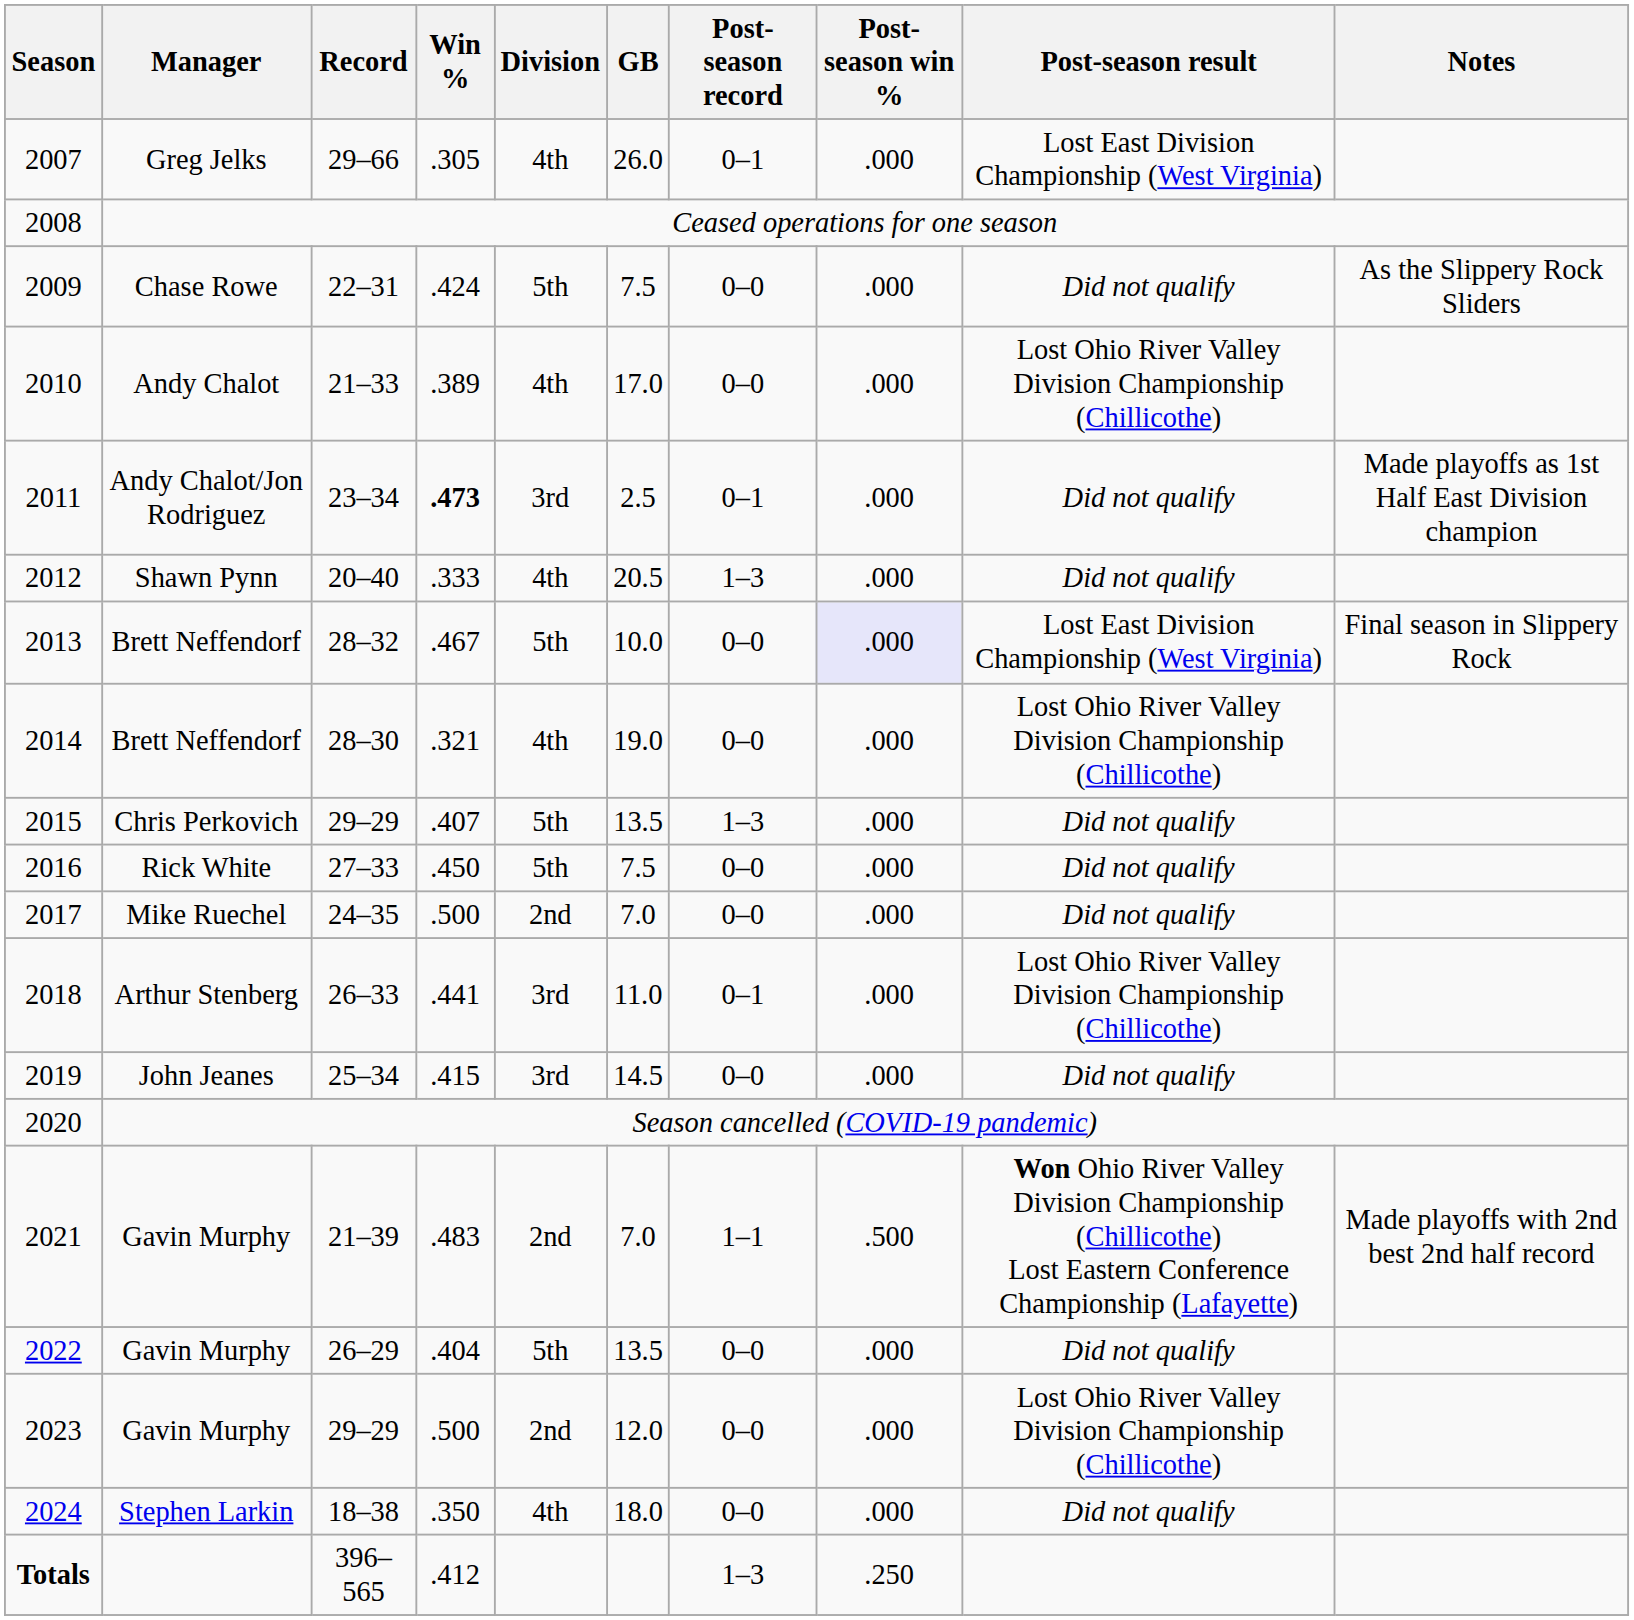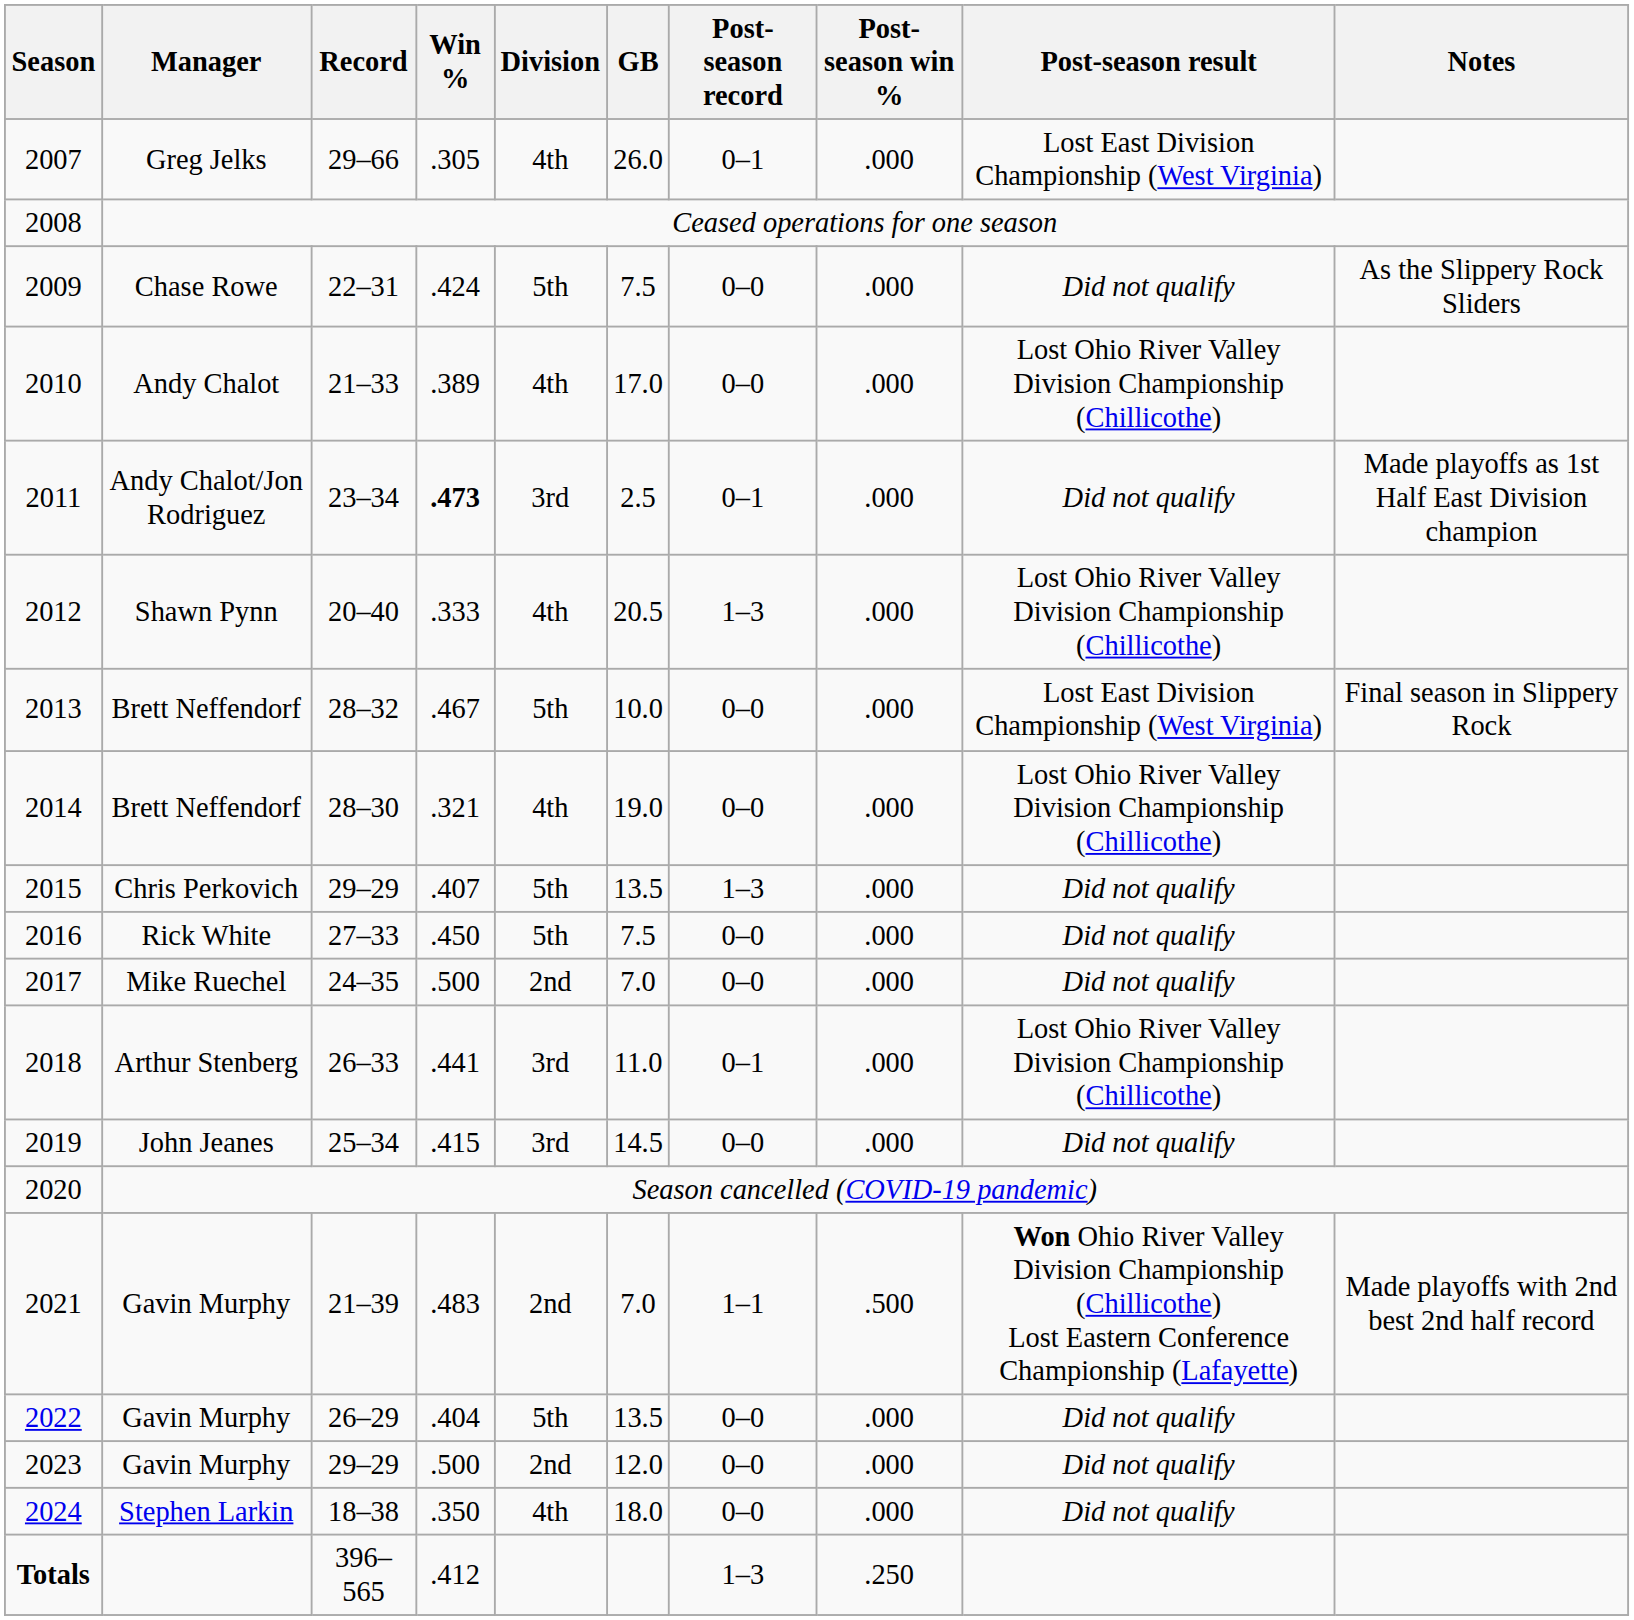 <table class="wikitable sortable" style="font-size: 95%; text-align:center;">
 <tr>
 <th>Season</th>
 <th>Manager</th>
 <th>Record</th>
 <th>Win %</th>
 <th>Division</th>
 <th>GB</th>
 <th>Post-season record</th>
 <th>Post-season win %</th>
 <th>Post-season result</th>
 <th>Notes</th>
 </tr>
 <tr>
 <td>2007</td>
 <td>Greg Jelks</td>
 <td>29–66</td>
 <td>.305</td>
 <td>4th</td>
 <td>26.0</td>
 <td>0–1</td>
 <td>.000</td>
 <td>Lost East Division Championship (<a href='#'>West Virginia</a>)</td>
 <td></td>
 </tr>
 <tr>
 <td>2008</td>
 <td colspan="9"><em>Ceased operations for one season</em></td>
 </tr>
 <tr>
 <td>2009</td>
 <td>Chase Rowe</td>
 <td>22–31</td>
 <td>.424</td>
 <td>5th</td>
 <td>7.5</td>
 <td>0–0</td>
 <td>.000</td>
 <td><em>Did not qualify</em></td>
 <td>As the Slippery Rock Sliders</td>
 </tr>
 <tr>
 <td>2010</td>
 <td>Andy Chalot</td>
 <td>21–33</td>
 <td>.389</td>
 <td>4th</td>
 <td>17.0</td>
 <td>0–0</td>
 <td>.000</td>
 <td>Lost Ohio River Valley Division Championship (<a href='#'>Chillicothe</a>)</td>
 <td></td>
 </tr>
 <tr>
 <td>2011</td>
 <td>Andy Chalot/Jon Rodriguez</td>
 <td>23–34</td>
 <td><strong>.473</strong></td>
 <td>3rd</td>
 <td>2.5</td>
 <td>0–1</td>
 <td>.000</td>
 <td><em>Did not qualify</em></td>
 <td>Made playoffs as 1st Half East Division champion</td>
 </tr>
 <tr>
 <td>2012</td>
 <td>Shawn Pynn</td>
 <td>20–40</td>
 <td>.333</td>
 <td>4th</td>
 <td>20.5</td>
 <td>1–3</td>
 <td>.000</td>
-<td><em>Did not qualify</em></td>
+<td>Lost Ohio River Valley Division Championship (<a href='#'>Chillicothe</a>)</td>
 <td></td>
 </tr>
 <tr>
 <td>2013</td>
 <td>Brett Neffendorf</td>
 <td>28–32</td>
 <td>.467</td>
 <td>5th</td>
 <td>10.0</td>
 <td>0–0</td>
-<td style="background: lavender;">.000</td>
+<td>.000</td>
 <td>Lost East Division Championship (<a href='#'>West Virginia</a>)</td>
 <td>Final season in Slippery Rock</td>
 </tr>
 <tr>
 <td>2014</td>
 <td>Brett Neffendorf</td>
 <td>28–30</td>
 <td>.321</td>
 <td>4th</td>
 <td>19.0</td>
 <td>0–0</td>
 <td>.000</td>
 <td>Lost Ohio River Valley Division Championship (<a href='#'>Chillicothe</a>)</td>
 <td></td>
 </tr>
 <tr>
 <td>2015</td>
 <td>Chris Perkovich</td>
 <td>29–29</td>
 <td>.407</td>
 <td>5th</td>
 <td>13.5</td>
 <td>1–3</td>
 <td>.000</td>
 <td><em>Did not qualify</em></td>
 <td></td>
 </tr>
 <tr>
 <td>2016</td>
 <td>Rick White</td>
 <td>27–33</td>
 <td>.450</td>
 <td>5th</td>
 <td>7.5</td>
 <td>0–0</td>
 <td>.000</td>
 <td><em>Did not qualify</em></td>
 <td></td>
 </tr>
 <tr>
 <td>2017</td>
 <td>Mike Ruechel</td>
 <td>24–35</td>
 <td>.500</td>
 <td>2nd</td>
 <td>7.0</td>
 <td>0–0</td>
 <td>.000</td>
 <td><em>Did not qualify</em></td>
 <td></td>
 </tr>
 <tr>
 <td>2018</td>
 <td>Arthur Stenberg</td>
 <td>26–33</td>
 <td>.441</td>
 <td>3rd</td>
 <td>11.0</td>
 <td>0–1</td>
 <td>.000</td>
 <td>Lost Ohio River Valley Division Championship (<a href='#'>Chillicothe</a>)</td>
 <td></td>
 </tr>
 <tr>
 <td>2019</td>
 <td>John Jeanes</td>
 <td>25–34</td>
 <td>.415</td>
 <td>3rd</td>
 <td>14.5</td>
 <td>0–0</td>
 <td>.000</td>
 <td><em>Did not qualify</em></td>
 <td></td>
 </tr>
 <tr>
 <td>2020</td>
 <td colspan="9"><em>Season cancelled (<a href='#'>COVID-19 pandemic</a>)</em></td>
 </tr>
 <tr>
 <td>2021</td>
 <td>Gavin Murphy</td>
 <td>21–39</td>
 <td>.483</td>
 <td>2nd</td>
 <td>7.0</td>
 <td>1–1</td>
 <td>.500</td>
 <td><strong>Won</strong> Ohio River Valley Division Championship (<a href='#'>Chillicothe</a>)<br> Lost Eastern Conference Championship (<a href='#'>Lafayette</a>)</td>
 <td>Made playoffs with 2nd best 2nd half record</td>
 </tr>
 <tr>
 <td><a href='#'>2022</a></td>
 <td>Gavin Murphy</td>
 <td>26–29</td>
 <td>.404</td>
 <td>5th</td>
 <td>13.5</td>
 <td>0–0</td>
 <td>.000</td>
 <td><em>Did not qualify</em></td>
 <td></td>
 </tr>
 <tr>
 <td>2023</td>
 <td>Gavin Murphy</td>
 <td>29–29</td>
 <td>.500</td>
 <td>2nd</td>
 <td>12.0</td>
 <td>0–0</td>
 <td>.000</td>
-<td>Lost Ohio River Valley Division Championship (<a href='#'>Chillicothe</a>)</td>
+<td><em>Did not qualify</em></td>
 <td></td>
 </tr>
 <tr>
 <td><a href='#'>2024</a></td>
 <td><a href='#'>Stephen Larkin</a></td>
 <td>18–38</td>
 <td>.350</td>
 <td>4th</td>
 <td>18.0</td>
 <td>0–0</td>
 <td>.000</td>
 <td><em>Did not qualify</em></td>
 <td></td>
 </tr>
 <tr>
 <td><strong>Totals</strong></td>
 <td></td>
 <td>396–565</td>
 <td>.412</td>
 <td></td>
 <td></td>
 <td>1–3</td>
 <td>.250</td>
 <td></td>
 <td></td>
 </tr>
 </table>
